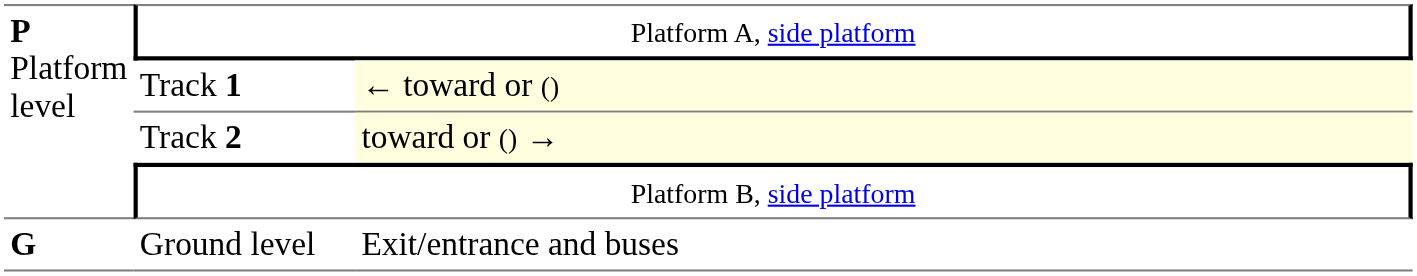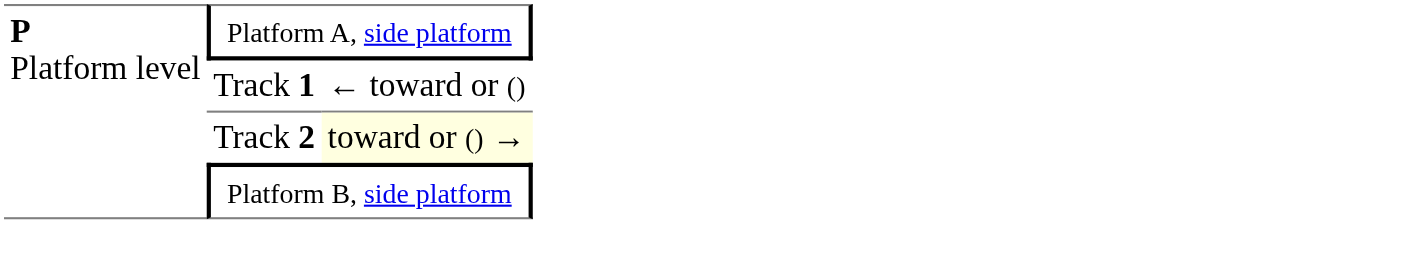 <table table border=0 cellspacing=0 cellpadding=3>
 <tr>
 <td style="border-top:solid 1px gray;border-bottom:solid 1px gray;" rowspan=4 valign=top><strong>P</strong><br>Platform level</td>
 <td style="border-top:solid 1px gray;border-right:solid 2px black;border-left:solid 2px black;border-bottom:solid 2px black;text-align:center;" colspan=2><small>Platform A, <a href='#'>side platform</a></small> </td>
 </tr>
 <tr>
 <td style="border-bottom:solid 1px gray;">Track <strong>1</strong></td>
-<td style="background: lightyellow; border-bottom:solid 1px gray;">←  toward  or  <small>()</small></td>
+<td style="border-bottom:solid 1px gray;">←  toward  or  <small>()</small></td>
 </tr>
 <tr>
 <td>Track <strong>2</strong></td>
 <td style="background: lightyellow;">  toward  or  <small>()</small> →</td>
 </tr>
 <tr>
 <td style="border-bottom:solid 1px gray;border-top:solid 2px black;border-right:solid 2px black;border-left:solid 2px black;text-align:center;" colspan=2><small>Platform B, <a href='#'>side platform</a></small> </td>
 </tr>
-<tr>
-<td style="border-bottom:solid 1px gray;" width=50><strong>G</strong></td>
-<td style="border-bottom:solid 1px gray;" width=100>Ground level</td>
-<td style="border-bottom:solid 1px gray;" width=500>Exit/entrance and buses</td>
-</tr>
 </table>
